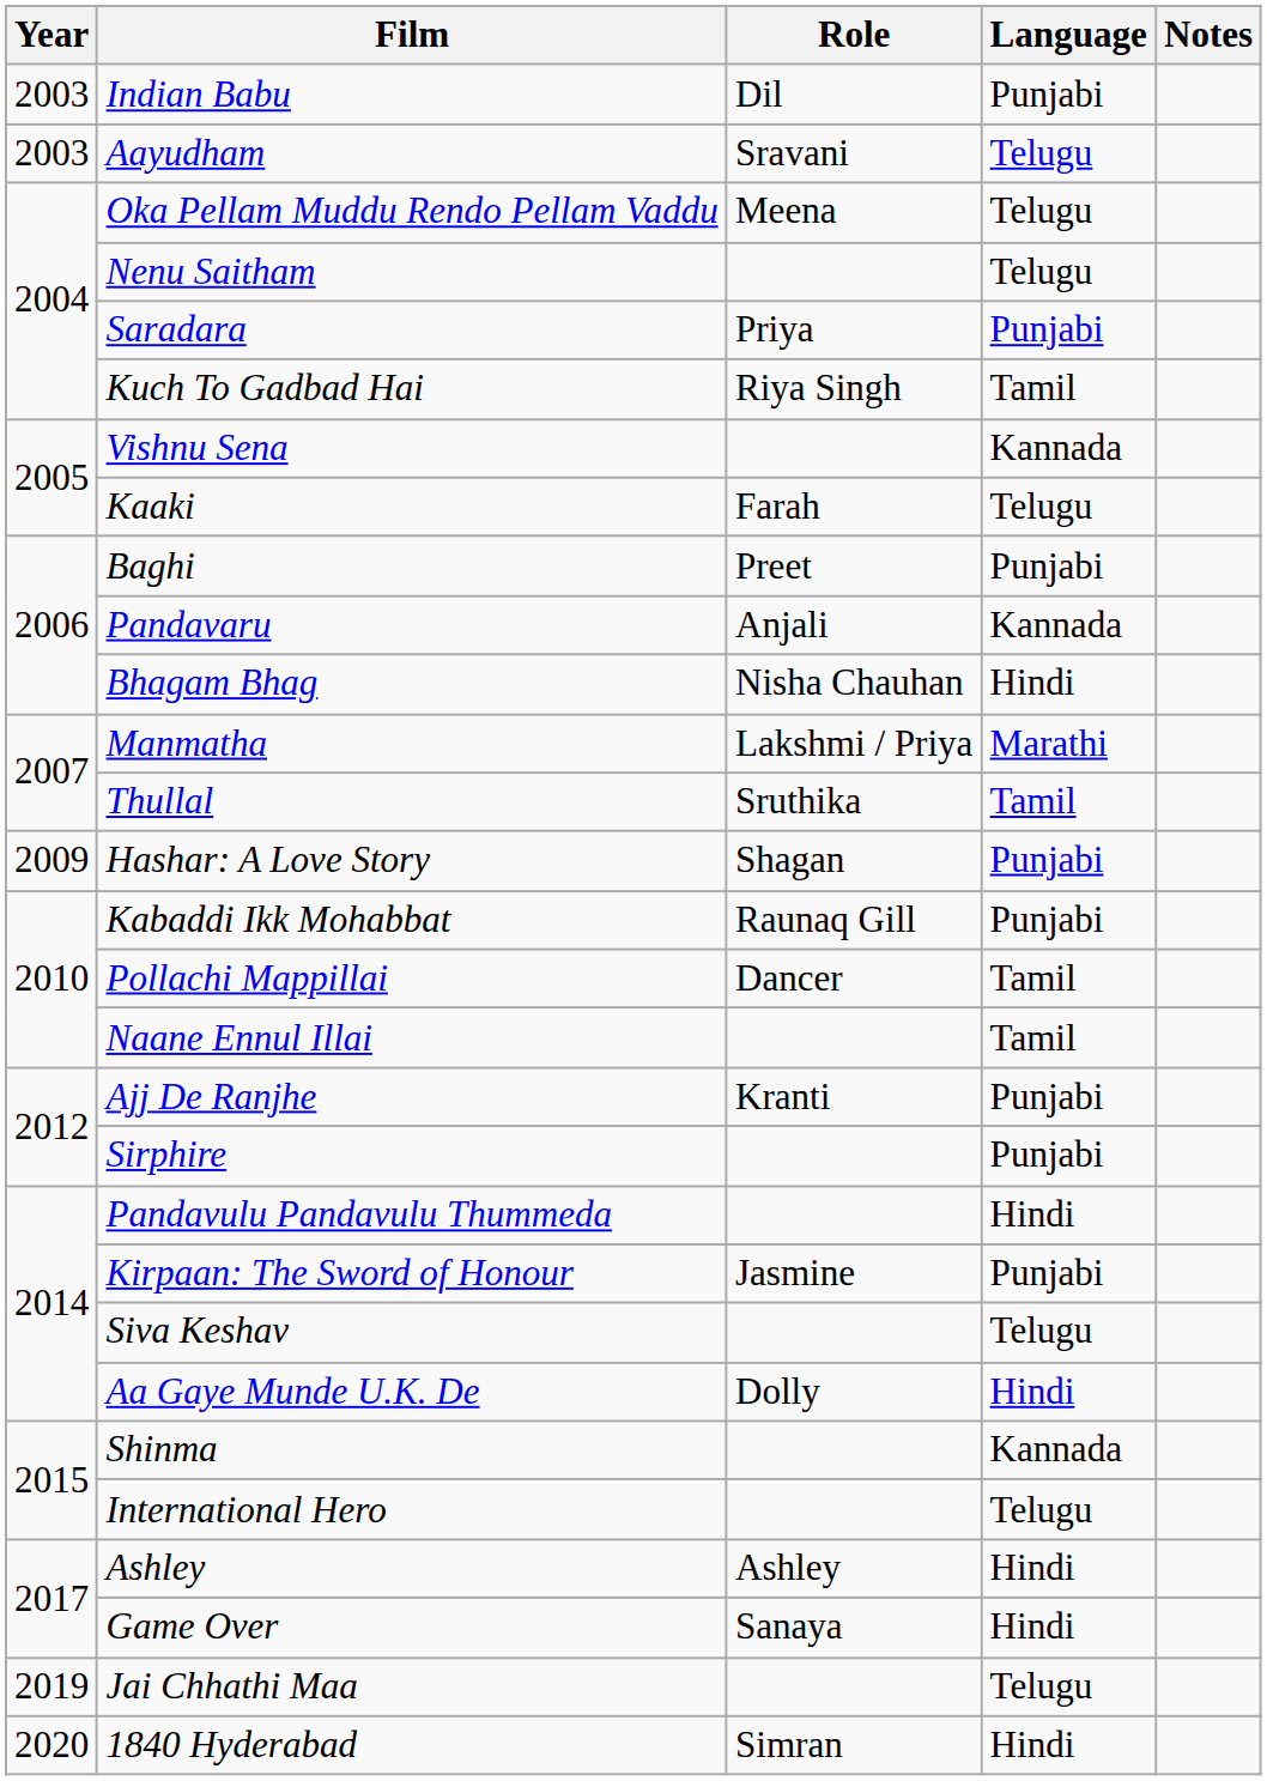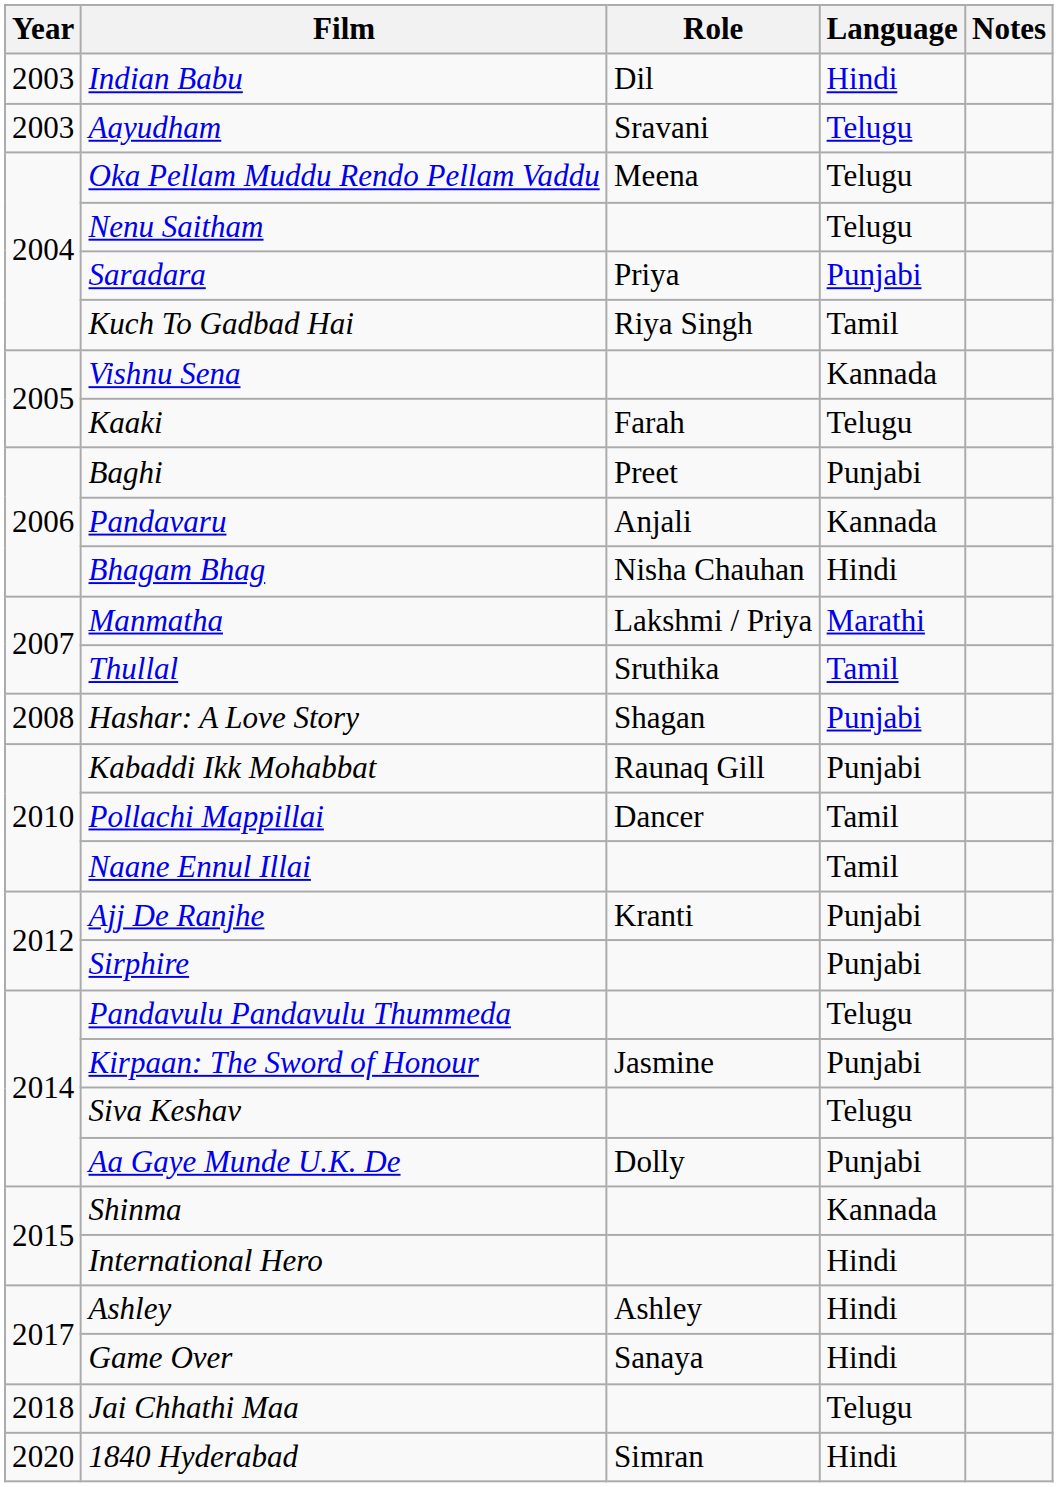 <table class="wikitable sortable">
 <tr style="text-align:center;">
 <th>Year</th>
 <th>Film</th>
 <th>Role</th>
 <th>Language</th>
 <th>Notes</th>
 </tr>
 <tr>
 <td>2003</td>
 <td><em><a href='#'>Indian Babu</a></em></td>
 <td>Dil</td>
-<td>Punjabi</td>
+<td><a href='#'>Hindi</a></td>
 <td></td>
 </tr>
 <tr>
 <td>2003</td>
 <td><em><a href='#'>Aayudham</a></em></td>
 <td>Sravani</td>
 <td><a href='#'>Telugu</a></td>
 <td></td>
 </tr>
 <tr>
 <td rowspan="4">2004</td>
 <td><em><a href='#'>Oka Pellam Muddu Rendo Pellam Vaddu</a></em></td>
 <td>Meena</td>
 <td>Telugu</td>
 <td></td>
 </tr>
 <tr>
 <td><em><a href='#'>Nenu Saitham</a></em></td>
 <td></td>
 <td>Telugu</td>
 <td></td>
 </tr>
 <tr>
 <td><em><a href='#'>Saradara</a></em></td>
 <td>Priya</td>
 <td><a href='#'>Punjabi</a></td>
 <td></td>
 </tr>
 <tr>
 <td><em>Kuch To Gadbad Hai</em></td>
 <td>Riya Singh</td>
 <td>Tamil</td>
 <td></td>
 </tr>
 <tr>
 <td rowspan="2">2005</td>
 <td><em><a href='#'>Vishnu Sena</a></em></td>
 <td></td>
 <td>Kannada</td>
 <td></td>
 </tr>
 <tr>
 <td><em>Kaaki</em></td>
 <td>Farah</td>
 <td>Telugu</td>
 <td></td>
 </tr>
 <tr>
 <td rowspan="3">2006</td>
 <td><em>Baghi</em></td>
 <td>Preet</td>
 <td>Punjabi</td>
 <td></td>
 </tr>
 <tr>
 <td><em><a href='#'>Pandavaru</a></em></td>
 <td>Anjali</td>
 <td>Kannada</td>
 <td></td>
 </tr>
 <tr>
 <td><em><a href='#'>Bhagam Bhag</a></em></td>
 <td>Nisha Chauhan</td>
 <td>Hindi</td>
 <td></td>
 </tr>
 <tr>
 <td rowspan="2">2007</td>
 <td><em><a href='#'>Manmatha</a></em></td>
 <td>Lakshmi / Priya</td>
 <td><a href='#'>Marathi</a></td>
 <td></td>
 </tr>
 <tr>
 <td><em><a href='#'>Thullal</a></em></td>
 <td>Sruthika</td>
 <td><a href='#'>Tamil</a></td>
 <td></td>
 </tr>
 <tr>
-<td>2009</td>
+<td>2008</td>
 <td><em>Hashar: A Love Story</em></td>
 <td>Shagan</td>
 <td><a href='#'>Punjabi</a></td>
 <td></td>
 </tr>
 <tr>
 <td rowspan="3">2010</td>
 <td><em>Kabaddi Ikk Mohabbat</em></td>
 <td>Raunaq Gill</td>
 <td>Punjabi</td>
 <td></td>
 </tr>
 <tr>
 <td><em><a href='#'>Pollachi Mappillai</a></em></td>
 <td>Dancer</td>
 <td>Tamil</td>
 <td></td>
 </tr>
 <tr>
 <td><em><a href='#'>Naane Ennul Illai</a></em></td>
 <td></td>
 <td>Tamil</td>
 <td></td>
 </tr>
 <tr>
 <td rowspan="2">2012</td>
 <td><em><a href='#'>Ajj De Ranjhe</a></em></td>
 <td>Kranti</td>
 <td>Punjabi</td>
 <td></td>
 </tr>
 <tr>
 <td><em><a href='#'>Sirphire</a></em></td>
 <td></td>
 <td>Punjabi</td>
 <td></td>
 </tr>
 <tr>
 <td rowspan="4">2014</td>
 <td><em><a href='#'>Pandavulu Pandavulu Thummeda</a></em></td>
 <td></td>
-<td>Hindi</td>
+<td>Telugu</td>
 <td></td>
 </tr>
 <tr>
 <td><em><a href='#'>Kirpaan: The Sword of Honour</a></em></td>
 <td>Jasmine</td>
 <td>Punjabi</td>
 <td></td>
 </tr>
 <tr>
 <td><em>Siva Keshav</em></td>
 <td></td>
 <td>Telugu</td>
 <td></td>
 </tr>
 <tr>
 <td><em><a href='#'>Aa Gaye Munde U.K. De</a></em></td>
 <td>Dolly</td>
-<td><a href='#'>Hindi</a></td>
+<td>Punjabi</td>
 <td></td>
 </tr>
 <tr>
 <td rowspan="2">2015</td>
 <td><em>Shinma</em> </td>
 <td></td>
 <td>Kannada</td>
 <td></td>
 </tr>
 <tr>
 <td><em>International Hero</em></td>
 <td></td>
-<td>Telugu</td>
+<td>Hindi</td>
 <td></td>
 </tr>
 <tr>
 <td rowspan="2">2017</td>
 <td><em>Ashley</em></td>
 <td>Ashley</td>
 <td>Hindi</td>
 <td></td>
 </tr>
 <tr>
 <td><em>Game Over</em></td>
 <td>Sanaya</td>
 <td>Hindi</td>
 <td></td>
 </tr>
 <tr>
-<td>2019</td>
+<td>2018</td>
 <td><em>Jai Chhathi Maa</em></td>
 <td></td>
 <td>Telugu</td>
 <td></td>
 </tr>
 <tr>
 <td>2020</td>
 <td><em>1840 Hyderabad</em></td>
 <td>Simran</td>
 <td>Hindi</td>
 <td></td>
 </tr>
 </table>
